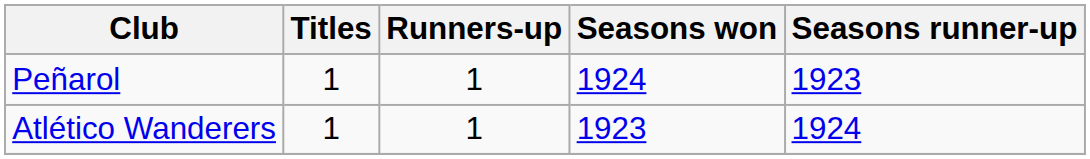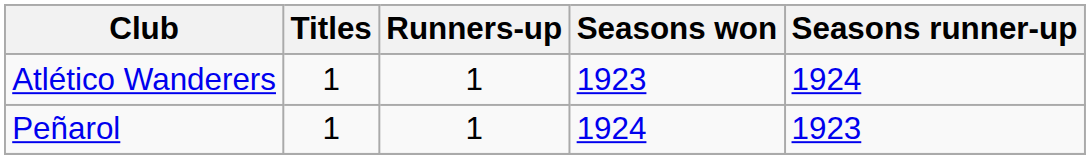 <table class="wikitable sortable plainrowheaders">
 <tr>
 <th scope=col>Club</th>
 <th scope=col>Titles</th>
 <th scope=col>Runners-up</th>
 <th scope=col>Seasons won</th>
 <th scope=col>Seasons runner-up</th>
 </tr>
 <tr>
+<td><a href='#'>Atlético Wanderers</a></td>
+<td align=center>1</td>
+<td align=center>1</td>
+<td><a href='#'>1923</a></td>
+<td><a href='#'>1924</a></td>
+</tr>
+<tr>
 <td><a href='#'>Peñarol</a></td>
 <td align=center>1</td>
 <td align=center>1</td>
 <td><a href='#'>1924</a></td>
 <td><a href='#'>1923</a></td>
 </tr>
 <tr>
-<td><a href='#'>Atlético Wanderers</a></td>
-<td align=center>1</td>
-<td align=center>1</td>
-<td><a href='#'>1923</a></td>
-<td><a href='#'>1924</a></td>
-</tr>
-<tr>
 </tr>
 </table>
